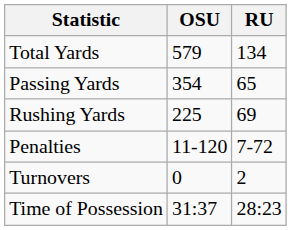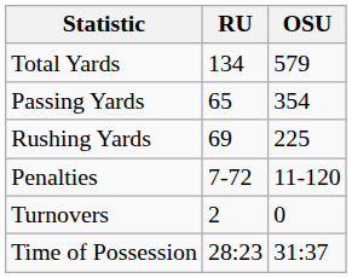 <table class="wikitable">
 <tr>
 <th>Statistic</th>
+<th>RU</th>
 <th>OSU</th>
-<th>RU</th>
 </tr>
 <tr>
 <td>Total Yards</td>
+<td>134</td>
 <td>579</td>
-<td>134</td>
 </tr>
 <tr>
 <td>Passing Yards</td>
+<td>65</td>
 <td>354</td>
-<td>65</td>
 </tr>
 <tr>
 <td>Rushing Yards</td>
+<td>69</td>
 <td>225</td>
-<td>69</td>
 </tr>
 <tr>
 <td>Penalties</td>
+<td>7-72</td>
 <td>11-120</td>
-<td>7-72</td>
 </tr>
 <tr>
 <td>Turnovers</td>
+<td>2</td>
 <td>0</td>
-<td>2</td>
 </tr>
 <tr>
 <td>Time of Possession</td>
+<td>28:23</td>
 <td>31:37</td>
-<td>28:23</td>
 </tr>
 </table>
